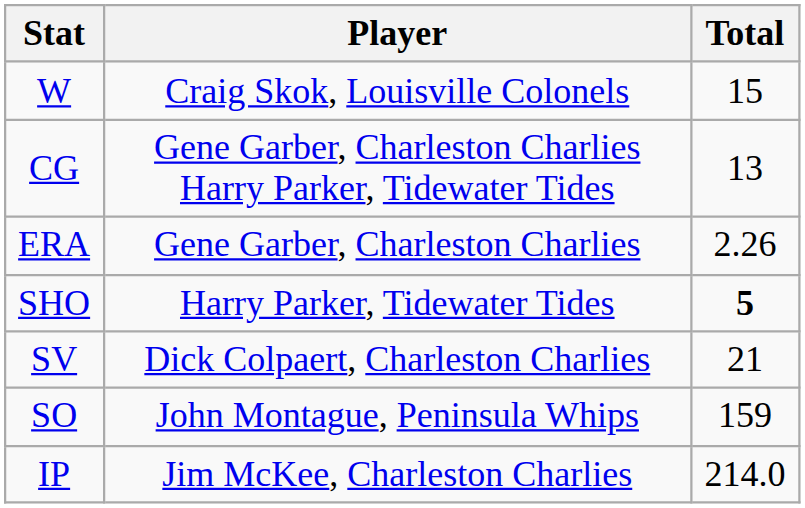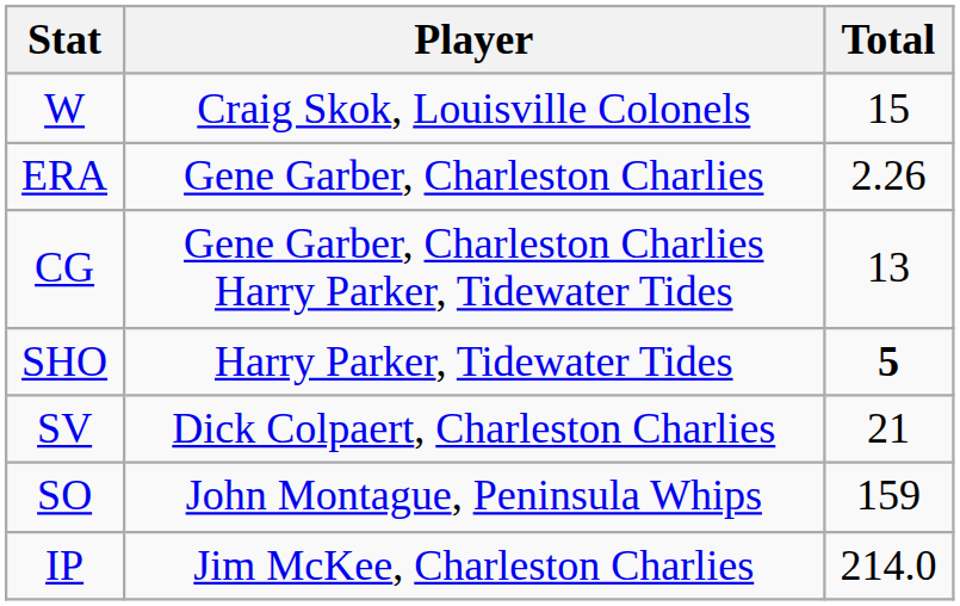 <table class="wikitable" width="40%" style="text-align:center;">
 <tr>
 <th width="5%">Stat</th>
 <th width="60%">Player</th>
 <th width="5%">Total</th>
 </tr>
 <tr>
 <td><a href='#'>W</a></td>
 <td><a href='#'>Craig Skok</a>, <a href='#'>Louisville Colonels</a></td>
 <td>15</td>
 </tr>
 <tr>
+<td><a href='#'>ERA</a></td>
+<td><a href='#'>Gene Garber</a>, <a href='#'>Charleston Charlies</a></td>
+<td>2.26</td>
+</tr>
+<tr>
 <td><a href='#'>CG</a></td>
 <td><a href='#'>Gene Garber</a>, <a href='#'>Charleston Charlies</a> <br> <a href='#'>Harry Parker</a>, <a href='#'>Tidewater Tides</a></td>
 <td>13</td>
-</tr>
-<tr>
-<td><a href='#'>ERA</a></td>
-<td><a href='#'>Gene Garber</a>, <a href='#'>Charleston Charlies</a></td>
-<td>2.26</td>
 </tr>
 <tr>
 <td><a href='#'>SHO</a></td>
 <td><a href='#'>Harry Parker</a>, <a href='#'>Tidewater Tides</a></td>
 <td><strong>5</strong></td>
 </tr>
 <tr>
 <td><a href='#'>SV</a></td>
 <td><a href='#'>Dick Colpaert</a>, <a href='#'>Charleston Charlies</a></td>
 <td>21</td>
 </tr>
 <tr>
 <td><a href='#'>SO</a></td>
 <td><a href='#'>John Montague</a>, <a href='#'>Peninsula Whips</a></td>
 <td>159</td>
 </tr>
 <tr>
 <td><a href='#'>IP</a></td>
 <td><a href='#'>Jim McKee</a>, <a href='#'>Charleston Charlies</a></td>
 <td>214.0</td>
 </tr>
 </table>
